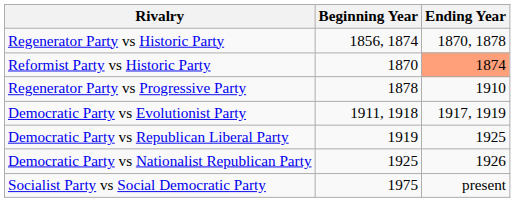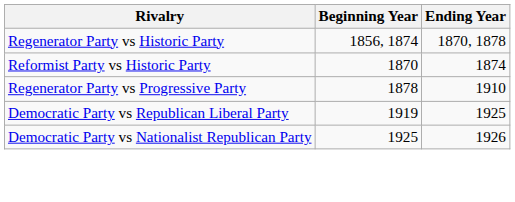 <table class="wikitable sortable">
 <tr>
 <th>Rivalry</th>
 <th>Beginning Year</th>
 <th>Ending Year</th>
 </tr>
 <tr>
 <td><a href='#'>Regenerator Party</a> vs <a href='#'>Historic Party</a></td>
 <td style="text-align:right;">1856, 1874</td>
 <td style="text-align:right;">1870, 1878</td>
 </tr>
 <tr>
 <td><a href='#'>Reformist Party</a> vs <a href='#'>Historic Party</a></td>
 <td style="text-align:right;">1870</td>
-<td style="background: lightsalmon; text-align:right;">1874</td>
+<td style="text-align:right;">1874</td>
 </tr>
 <tr>
 <td><a href='#'>Regenerator Party</a> vs <a href='#'>Progressive Party</a></td>
 <td style="text-align:right;">1878</td>
 <td style="text-align:right;">1910</td>
-</tr>
-<tr>
-<td><a href='#'>Democratic Party</a> vs <a href='#'>Evolutionist Party</a></td>
-<td style="text-align:right;">1911, 1918</td>
-<td style="text-align:right;">1917, 1919</td>
 </tr>
 <tr>
 <td><a href='#'>Democratic Party</a> vs <a href='#'>Republican Liberal Party</a></td>
 <td style="text-align:right;">1919</td>
 <td style="text-align:right;">1925</td>
 </tr>
 <tr>
 <td><a href='#'>Democratic Party</a> vs <a href='#'>Nationalist Republican Party</a></td>
 <td style="text-align:right;">1925</td>
 <td style="text-align:right;">1926</td>
 </tr>
-<tr>
-<td><a href='#'>Socialist Party</a> vs <a href='#'>Social Democratic Party</a></td>
-<td style="text-align:right;">1975</td>
-<td style="text-align:right;">present</td>
-</tr>
 </table>
